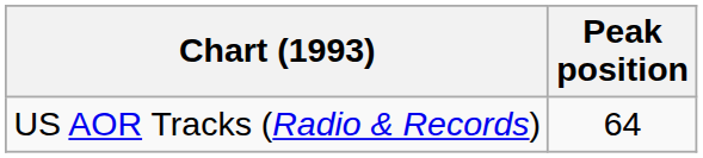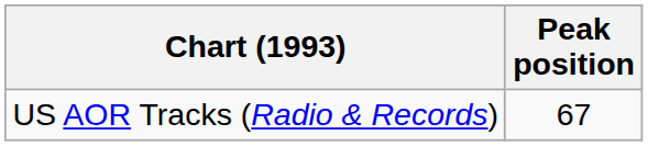 <table class="wikitable">
 <tr>
 <th>Chart (1993)</th>
 <th>Peak<br>position</th>
 </tr>
 <tr>
 <td>US <a href='#'>AOR</a> Tracks (<em><a href='#'>Radio & Records</a></em>)</td>
-<td align="center">64</td>
+<td align="center">67</td>
 </tr>
 </table>
